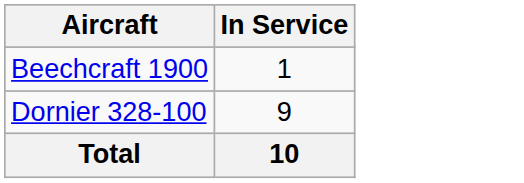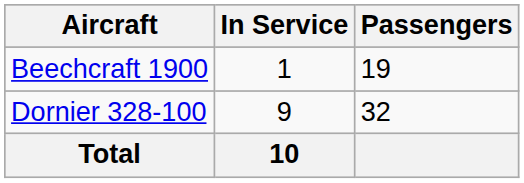 <table class="wikitable">
 <tr>
 <th>Aircraft</th>
 <th>In Service</th>
+<th>Passengers</th>
 </tr>
 <tr>
 <td><a href='#'>Beechcraft 1900</a></td>
 <td align="center">1</td>
+<td>19</td>
 </tr>
 <tr>
 <td><a href='#'>Dornier 328-100</a></td>
 <td align="center">9</td>
+<td>32</td>
 </tr>
 <tr>
 <th>Total</th>
 <th>10</th>
+<th></th>
 </tr>
 </table>
